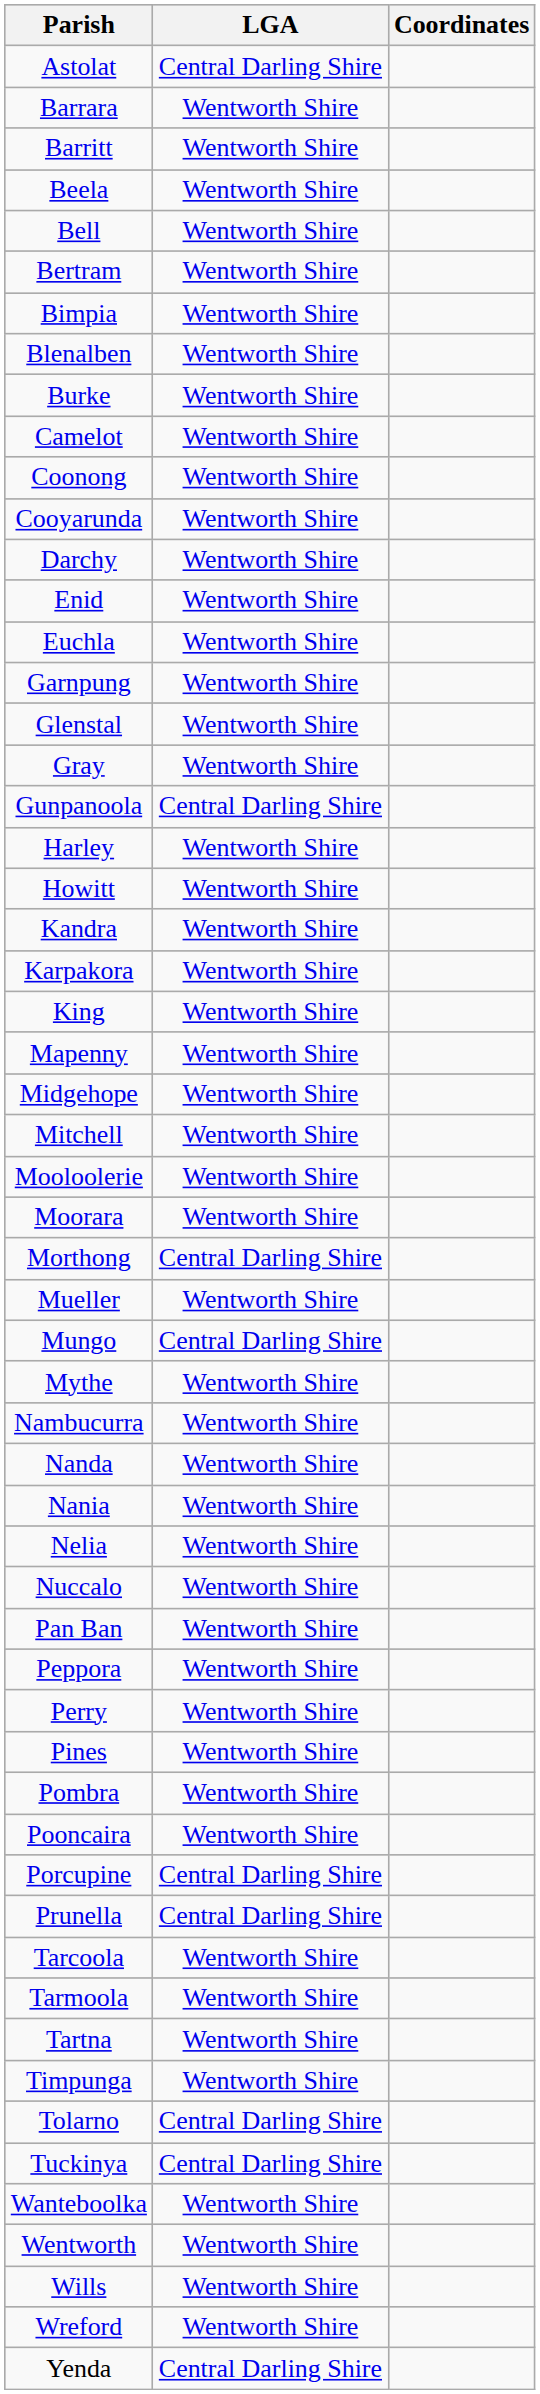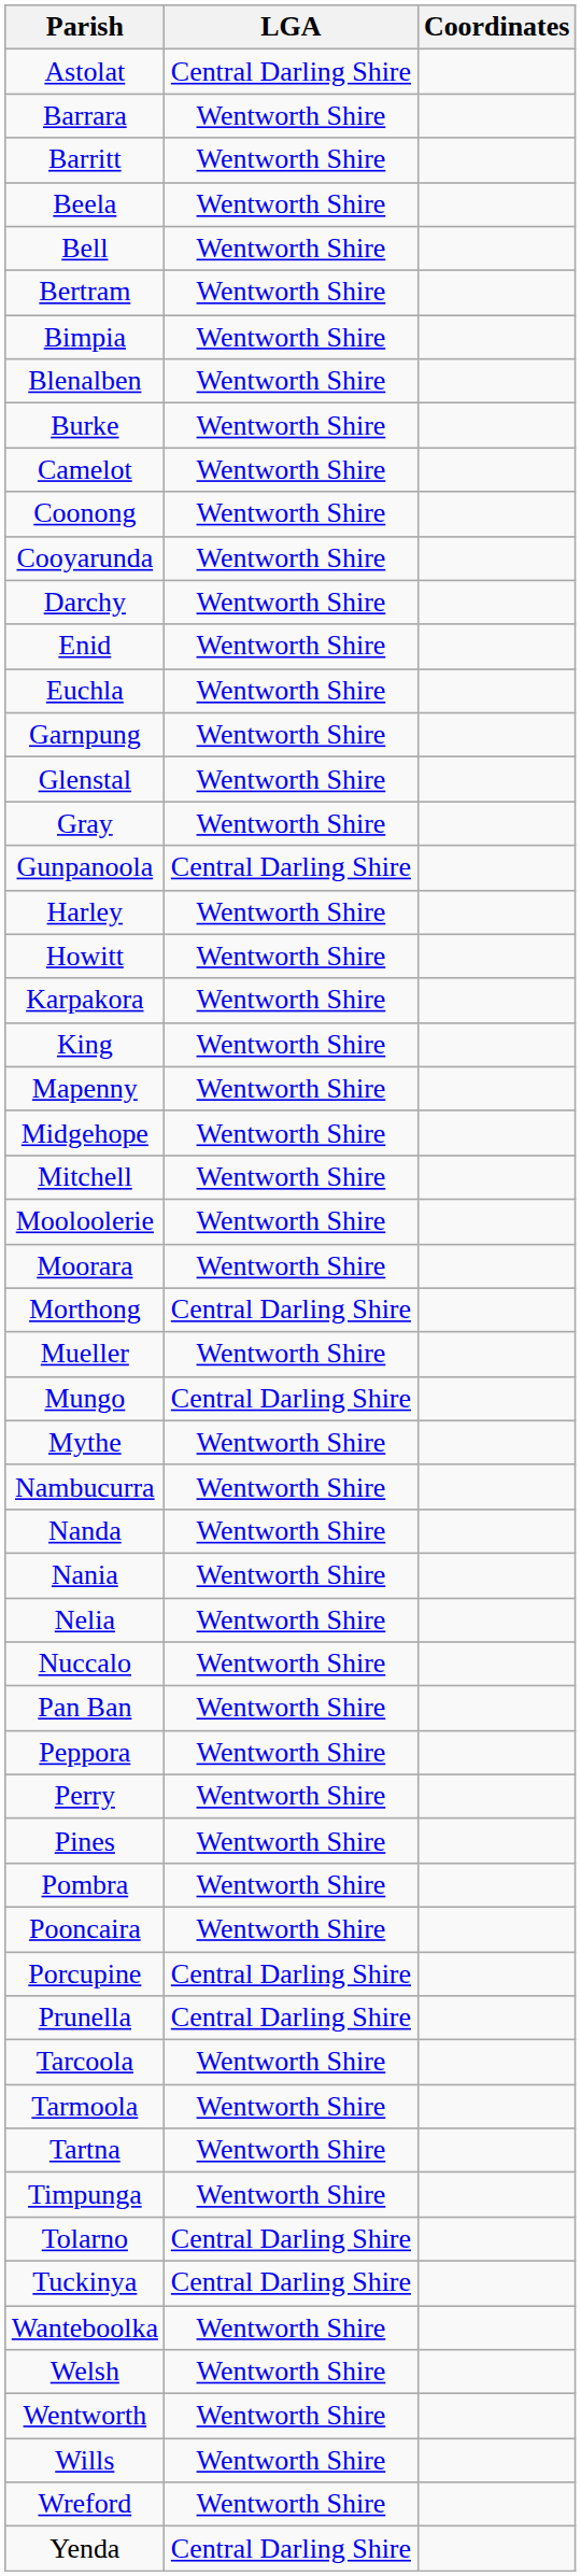 <table class="wikitable" style="text-align:center">
 <tr>
 <th>Parish</th>
 <th>LGA</th>
 <th>Coordinates</th>
 </tr>
 <tr>
 <td><a href='#'>Astolat</a></td>
 <td><a href='#'>Central Darling Shire</a></td>
 <td></td>
 </tr>
 <tr>
 <td><a href='#'>Barrara</a></td>
 <td><a href='#'>Wentworth Shire</a></td>
 <td></td>
 </tr>
 <tr>
 <td><a href='#'>Barritt</a></td>
 <td><a href='#'>Wentworth Shire</a></td>
 <td></td>
 </tr>
 <tr>
 <td><a href='#'>Beela</a></td>
 <td><a href='#'>Wentworth Shire</a></td>
 <td></td>
 </tr>
 <tr>
 <td><a href='#'>Bell</a></td>
 <td><a href='#'>Wentworth Shire</a></td>
 <td></td>
 </tr>
 <tr>
 <td><a href='#'>Bertram</a></td>
 <td><a href='#'>Wentworth Shire</a></td>
 <td></td>
 </tr>
 <tr>
 <td><a href='#'>Bimpia</a></td>
 <td><a href='#'>Wentworth Shire</a></td>
 <td></td>
 </tr>
 <tr>
 <td><a href='#'>Blenalben</a></td>
 <td><a href='#'>Wentworth Shire</a></td>
 <td></td>
 </tr>
 <tr>
 <td><a href='#'>Burke</a></td>
 <td><a href='#'>Wentworth Shire</a></td>
 <td></td>
 </tr>
 <tr>
 <td><a href='#'>Camelot</a></td>
 <td><a href='#'>Wentworth Shire</a></td>
 <td></td>
 </tr>
 <tr>
 <td><a href='#'>Coonong</a></td>
 <td><a href='#'>Wentworth Shire</a></td>
 <td></td>
 </tr>
 <tr>
 <td><a href='#'>Cooyarunda</a></td>
 <td><a href='#'>Wentworth Shire</a></td>
 <td></td>
 </tr>
 <tr>
 <td><a href='#'>Darchy</a></td>
 <td><a href='#'>Wentworth Shire</a></td>
 <td></td>
 </tr>
 <tr>
 <td><a href='#'>Enid</a></td>
 <td><a href='#'>Wentworth Shire</a></td>
 <td></td>
 </tr>
 <tr>
 <td><a href='#'>Euchla</a></td>
 <td><a href='#'>Wentworth Shire</a></td>
 <td></td>
 </tr>
 <tr>
 <td><a href='#'>Garnpung</a></td>
 <td><a href='#'>Wentworth Shire</a></td>
 <td></td>
 </tr>
 <tr>
 <td><a href='#'>Glenstal</a></td>
 <td><a href='#'>Wentworth Shire</a></td>
 <td></td>
 </tr>
 <tr>
 <td><a href='#'>Gray</a></td>
 <td><a href='#'>Wentworth Shire</a></td>
 <td></td>
 </tr>
 <tr>
 <td><a href='#'>Gunpanoola</a></td>
 <td><a href='#'>Central Darling Shire</a></td>
 <td></td>
 </tr>
 <tr>
 <td><a href='#'>Harley</a></td>
 <td><a href='#'>Wentworth Shire</a></td>
 <td></td>
 </tr>
 <tr>
 <td><a href='#'>Howitt</a></td>
-<td><a href='#'>Wentworth Shire</a></td>
-<td></td>
-</tr>
-<tr>
-<td><a href='#'>Kandra</a></td>
 <td><a href='#'>Wentworth Shire</a></td>
 <td></td>
 </tr>
 <tr>
 <td><a href='#'>Karpakora</a></td>
 <td><a href='#'>Wentworth Shire</a></td>
 <td></td>
 </tr>
 <tr>
 <td><a href='#'>King</a></td>
 <td><a href='#'>Wentworth Shire</a></td>
 <td></td>
 </tr>
 <tr>
 <td><a href='#'>Mapenny</a></td>
 <td><a href='#'>Wentworth Shire</a></td>
 <td></td>
 </tr>
 <tr>
 <td><a href='#'>Midgehope</a></td>
 <td><a href='#'>Wentworth Shire</a></td>
 <td></td>
 </tr>
 <tr>
 <td><a href='#'>Mitchell</a></td>
 <td><a href='#'>Wentworth Shire</a></td>
 <td></td>
 </tr>
 <tr>
 <td><a href='#'>Mooloolerie</a></td>
 <td><a href='#'>Wentworth Shire</a></td>
 <td></td>
 </tr>
 <tr>
 <td><a href='#'>Moorara</a></td>
 <td><a href='#'>Wentworth Shire</a></td>
 <td></td>
 </tr>
 <tr>
 <td><a href='#'>Morthong</a></td>
 <td><a href='#'>Central Darling Shire</a></td>
 <td></td>
 </tr>
 <tr>
 <td><a href='#'>Mueller</a></td>
 <td><a href='#'>Wentworth Shire</a></td>
 <td></td>
 </tr>
 <tr>
 <td><a href='#'>Mungo</a></td>
 <td><a href='#'>Central Darling Shire</a></td>
 <td></td>
 </tr>
 <tr>
 <td><a href='#'>Mythe</a></td>
 <td><a href='#'>Wentworth Shire</a></td>
 <td></td>
 </tr>
 <tr>
 <td><a href='#'>Nambucurra</a></td>
 <td><a href='#'>Wentworth Shire</a></td>
 <td></td>
 </tr>
 <tr>
 <td><a href='#'>Nanda</a></td>
 <td><a href='#'>Wentworth Shire</a></td>
 <td></td>
 </tr>
 <tr>
 <td><a href='#'>Nania</a></td>
 <td><a href='#'>Wentworth Shire</a></td>
 <td></td>
 </tr>
 <tr>
 <td><a href='#'>Nelia</a></td>
 <td><a href='#'>Wentworth Shire</a></td>
 <td></td>
 </tr>
 <tr>
 <td><a href='#'>Nuccalo</a></td>
 <td><a href='#'>Wentworth Shire</a></td>
 <td></td>
 </tr>
 <tr>
 <td><a href='#'>Pan Ban</a></td>
 <td><a href='#'>Wentworth Shire</a></td>
 <td></td>
 </tr>
 <tr>
 <td><a href='#'>Peppora</a></td>
 <td><a href='#'>Wentworth Shire</a></td>
 <td></td>
 </tr>
 <tr>
 <td><a href='#'>Perry</a></td>
 <td><a href='#'>Wentworth Shire</a></td>
 <td></td>
 </tr>
 <tr>
 <td><a href='#'>Pines</a></td>
 <td><a href='#'>Wentworth Shire</a></td>
 <td></td>
 </tr>
 <tr>
 <td><a href='#'>Pombra</a></td>
 <td><a href='#'>Wentworth Shire</a></td>
 <td></td>
 </tr>
 <tr>
 <td><a href='#'>Pooncaira</a></td>
 <td><a href='#'>Wentworth Shire</a></td>
 <td></td>
 </tr>
 <tr>
 <td><a href='#'>Porcupine</a></td>
 <td><a href='#'>Central Darling Shire</a></td>
 <td></td>
 </tr>
 <tr>
 <td><a href='#'>Prunella</a></td>
 <td><a href='#'>Central Darling Shire</a></td>
 <td></td>
 </tr>
 <tr>
 <td><a href='#'>Tarcoola</a></td>
 <td><a href='#'>Wentworth Shire</a></td>
 <td></td>
 </tr>
 <tr>
 <td><a href='#'>Tarmoola</a></td>
 <td><a href='#'>Wentworth Shire</a></td>
 <td></td>
 </tr>
 <tr>
 <td><a href='#'>Tartna</a></td>
 <td><a href='#'>Wentworth Shire</a></td>
 <td></td>
 </tr>
 <tr>
 <td><a href='#'>Timpunga</a></td>
 <td><a href='#'>Wentworth Shire</a></td>
 <td></td>
 </tr>
 <tr>
 <td><a href='#'>Tolarno</a></td>
 <td><a href='#'>Central Darling Shire</a></td>
 <td></td>
 </tr>
 <tr>
 <td><a href='#'>Tuckinya</a></td>
 <td><a href='#'>Central Darling Shire</a></td>
 <td></td>
 </tr>
 <tr>
 <td><a href='#'>Wanteboolka</a></td>
 <td><a href='#'>Wentworth Shire</a></td>
 <td></td>
 </tr>
 <tr>
+<td><a href='#'>Welsh</a></td>
+<td><a href='#'>Wentworth Shire</a></td>
+<td></td>
+</tr>
+<tr>
 <td><a href='#'>Wentworth</a></td>
 <td><a href='#'>Wentworth Shire</a></td>
 <td></td>
 </tr>
 <tr>
 <td><a href='#'>Wills</a></td>
 <td><a href='#'>Wentworth Shire</a></td>
 <td></td>
 </tr>
 <tr>
 <td><a href='#'>Wreford</a></td>
 <td><a href='#'>Wentworth Shire</a></td>
 <td></td>
 </tr>
 <tr>
 <td>Yenda</td>
 <td><a href='#'>Central Darling Shire</a></td>
 <td></td>
 </tr>
 </table>
